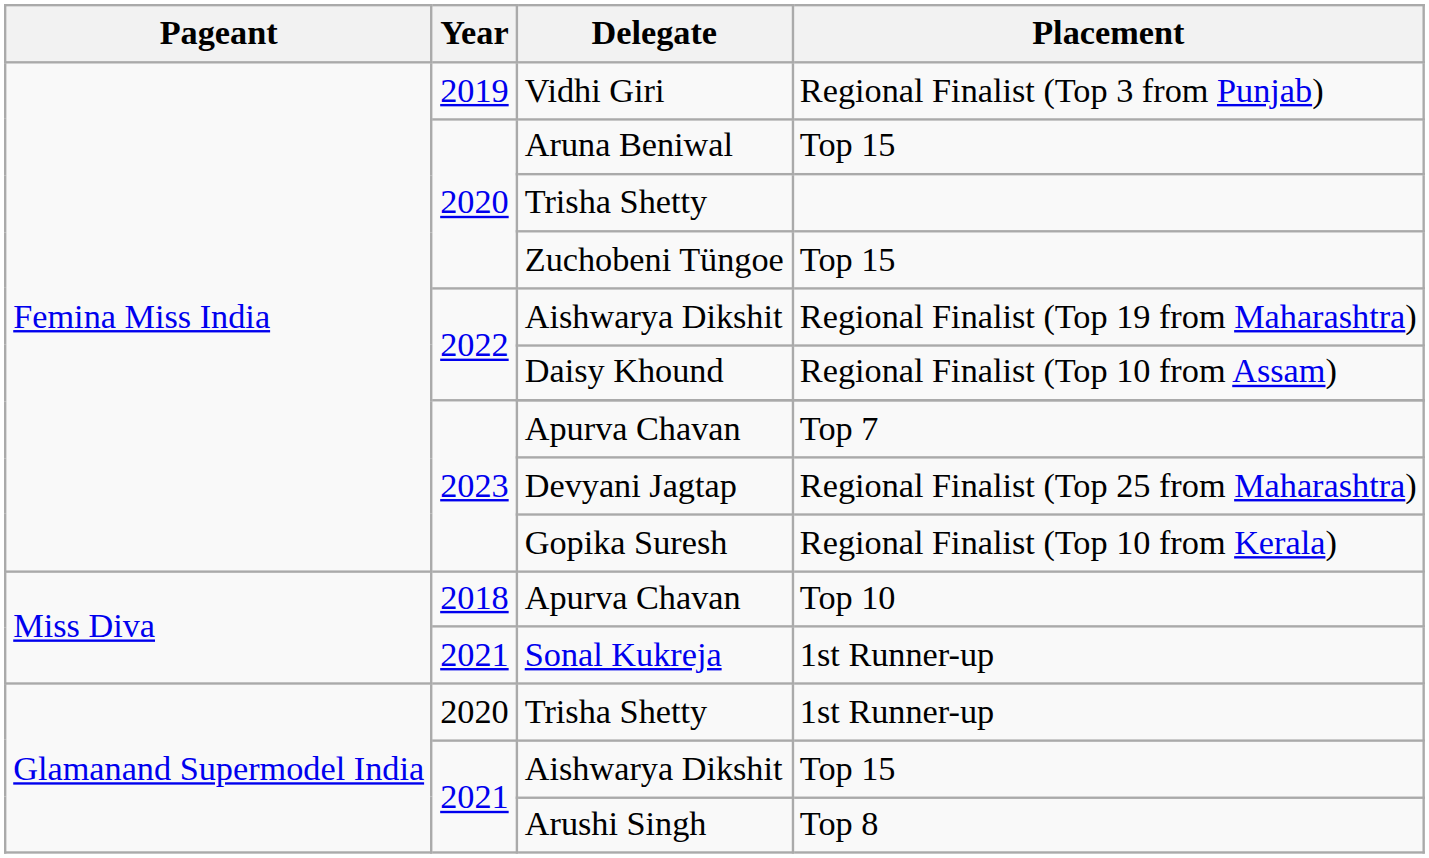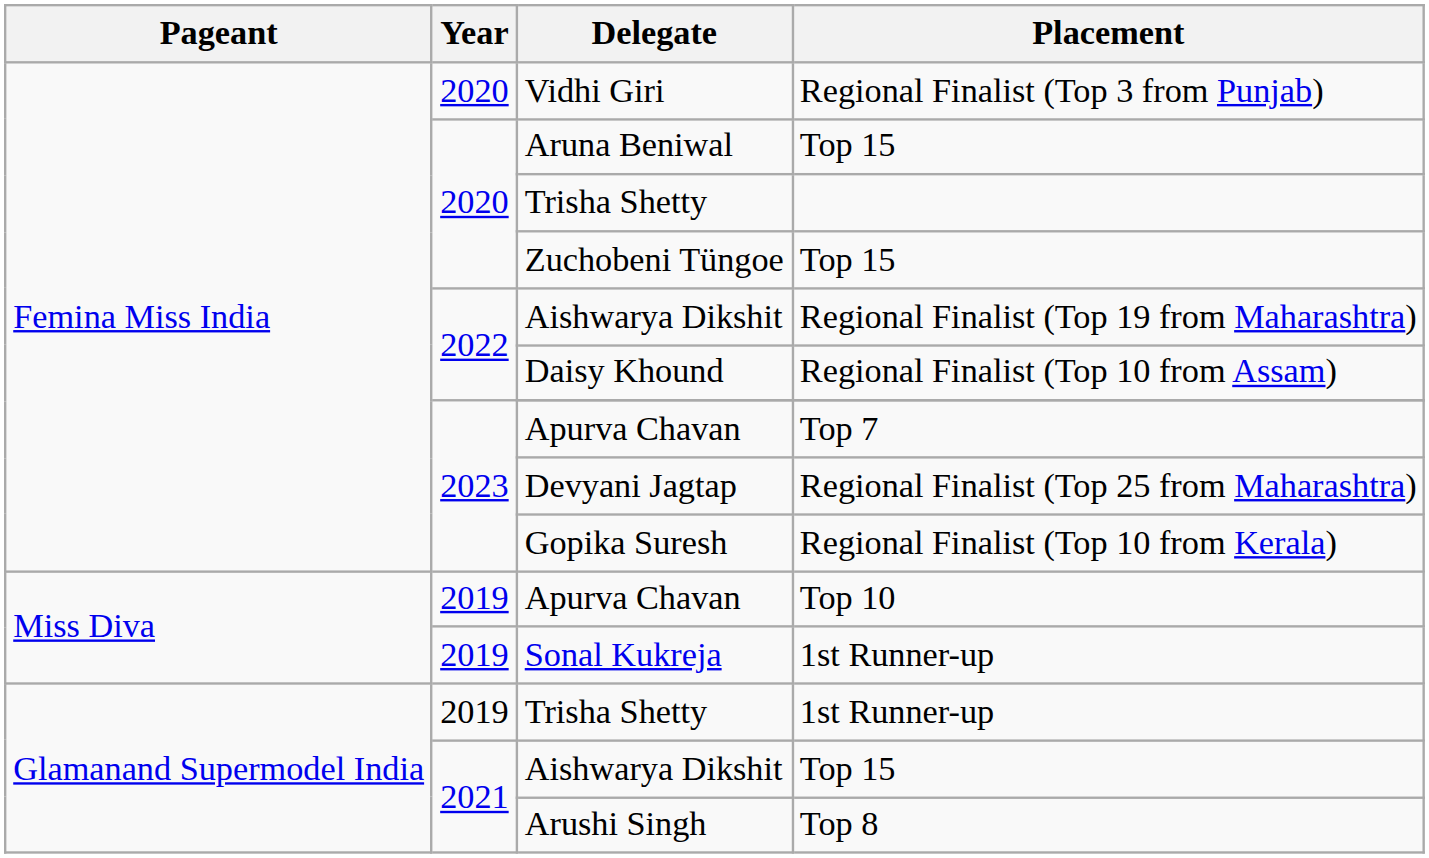 <table class="wikitable sortable" style="font-size: 90%;">
 <tr>
 <th>Pageant</th>
 <th>Year</th>
 <th>Delegate</th>
 <th>Placement</th>
 </tr>
 <tr>
 <td rowspan="10"><a href='#'>Femina Miss India</a></td>
-<td><a href='#'>2019</a></td>
+<td><a href='#'>2020</a></td>
 <td>Vidhi Giri</td>
 <td>Regional Finalist (Top 3 from <a href='#'>Punjab</a>)</td>
 </tr>
 <tr>
 <td rowspan=3><a href='#'>2020</a></td>
 <td>Aruna Beniwal</td>
 <td>Top 15</td>
 </tr>
 <tr>
 <td>Trisha Shetty</td>
 <td></td>
 </tr>
 <tr>
 <td>Zuchobeni Tüngoe</td>
 <td>Top 15</td>
 </tr>
 <tr>
 <td rowspan=2><a href='#'>2022</a></td>
 <td>Aishwarya Dikshit</td>
 <td>Regional Finalist (Top 19 from <a href='#'>Maharashtra</a>)</td>
 </tr>
 <tr>
 <td>Daisy Khound</td>
 <td>Regional Finalist (Top 10 from <a href='#'>Assam</a>)</td>
 </tr>
 <tr>
 <td rowspan=4><a href='#'>2023</a></td>
 </tr>
 <tr>
 <td>Apurva Chavan</td>
 <td>Top 7</td>
 </tr>
 <tr>
 <td>Devyani Jagtap</td>
 <td>Regional Finalist (Top 25 from <a href='#'>Maharashtra</a>)</td>
 </tr>
 <tr>
 <td>Gopika Suresh</td>
 <td>Regional Finalist (Top 10 from <a href='#'>Kerala</a>)</td>
 </tr>
 <tr>
 <td rowspan=2><a href='#'>Miss Diva</a></td>
-<td><a href='#'>2018</a></td>
+<td><a href='#'>2019</a></td>
 <td>Apurva Chavan</td>
 <td>Top 10</td>
 </tr>
 <tr>
-<td><a href='#'>2021</a></td>
+<td><a href='#'>2019</a></td>
 <td><a href='#'>Sonal Kukreja</a></td>
 <td>1st Runner-up</td>
 </tr>
 <tr>
 <td rowspan=3><a href='#'>Glamanand Supermodel India</a></td>
-<td>2020</td>
+<td>2019</td>
 <td>Trisha Shetty</td>
 <td>1st Runner-up</td>
 </tr>
 <tr>
 <td rowspan=2><a href='#'>2021</a></td>
 <td>Aishwarya Dikshit</td>
 <td>Top 15</td>
 </tr>
 <tr>
 <td>Arushi Singh</td>
 <td>Top 8</td>
 </tr>
 </table>
